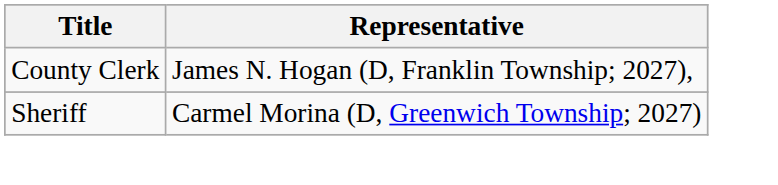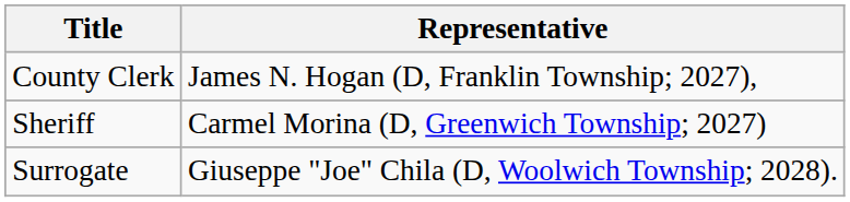 <table class="wikitable sortable">
 <tr>
 <th>Title</th>
 <th>Representative</th>
 </tr>
 <tr>
 <td>County Clerk</td>
 <td>James N. Hogan (D, Franklin Township; 2027),</td>
 </tr>
 <tr>
 <td>Sheriff</td>
 <td>Carmel Morina (D, <a href='#'>Greenwich Township</a>; 2027)</td>
 </tr>
+<tr>
+<td>Surrogate</td>
+<td>Giuseppe "Joe" Chila (D, <a href='#'>Woolwich Township</a>; 2028).</td>
+</tr>
 </table>
